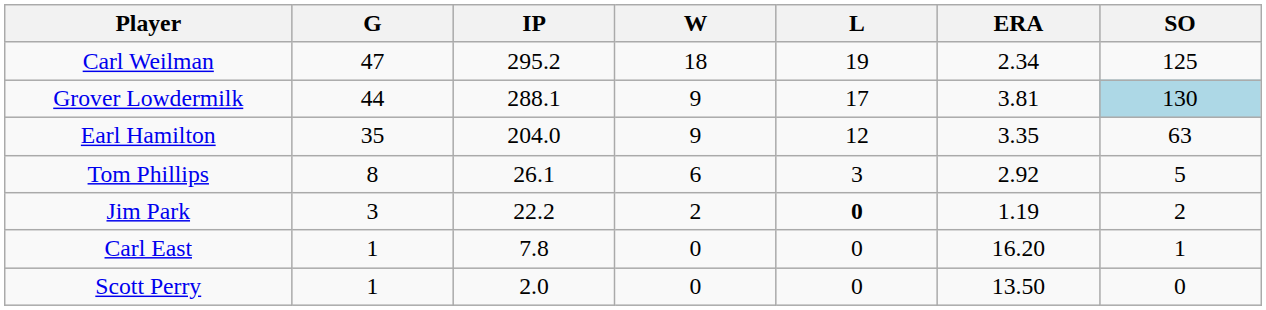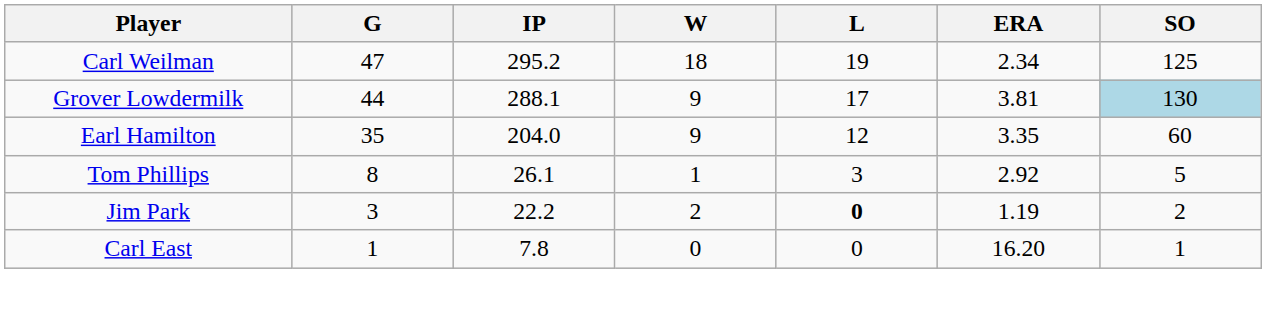 <table class="wikitable sortable">
 <tr>
 <th bgcolor="#DDDDFF" width="16%">Player</th>
 <th bgcolor="#DDDDFF" width="9%">G</th>
 <th bgcolor="#DDDDFF" width="9%">IP</th>
 <th bgcolor="#DDDDFF" width="9%">W</th>
 <th bgcolor="#DDDDFF" width="9%">L</th>
 <th bgcolor="#DDDDFF" width="9%">ERA</th>
 <th bgcolor="#DDDDFF" width="9%">SO</th>
 </tr>
 <tr align="center">
 <td><a href='#'>Carl Weilman</a></td>
 <td>47</td>
 <td>295.2</td>
 <td>18</td>
 <td>19</td>
 <td>2.34</td>
 <td>125</td>
 </tr>
 <tr align=center>
 <td><a href='#'>Grover Lowdermilk</a></td>
 <td>44</td>
 <td>288.1</td>
 <td>9</td>
 <td>17</td>
 <td>3.81</td>
 <td style="background: lightblue;">130</td>
 </tr>
 <tr align=center>
 <td><a href='#'>Earl Hamilton</a></td>
 <td>35</td>
 <td>204.0</td>
 <td>9</td>
 <td>12</td>
 <td>3.35</td>
-<td>63</td>
+<td>60</td>
 </tr>
 <tr align=center>
 <td><a href='#'>Tom Phillips</a></td>
 <td>8</td>
 <td>26.1</td>
-<td>6</td>
+<td>1</td>
 <td>3</td>
 <td>2.92</td>
 <td>5</td>
 </tr>
 <tr align=center>
 <td><a href='#'>Jim Park</a></td>
 <td>3</td>
 <td>22.2</td>
 <td>2</td>
 <td><strong>0</strong></td>
 <td>1.19</td>
 <td>2</td>
 </tr>
 <tr align=center>
 <td><a href='#'>Carl East</a></td>
 <td>1</td>
 <td>7.8</td>
 <td>0</td>
 <td>0</td>
 <td>16.20</td>
 <td>1</td>
 </tr>
-<tr align=center>
-<td><a href='#'>Scott Perry</a></td>
-<td>1</td>
-<td>2.0</td>
-<td>0</td>
-<td>0</td>
-<td>13.50</td>
-<td>0</td>
-</tr>
 </table>
